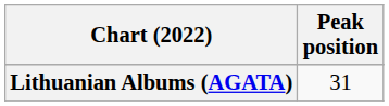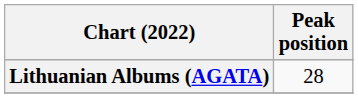 <table class="wikitable sortable plainrowheaders" style="text-align:center">
 <tr>
 <th scope="col">Chart (2022)</th>
 <th scope="col">Peak<br>position</th>
 </tr>
 <tr>
 </tr>
 <tr>
 </tr>
 <tr>
 </tr>
 <tr>
 </tr>
 <tr>
 </tr>
 <tr>
 </tr>
 <tr>
 </tr>
 <tr>
 </tr>
 <tr>
 </tr>
 <tr>
 </tr>
 <tr>
 <th scope="row">Lithuanian Albums (<a href='#'>AGATA</a>)</th>
-<td>31</td>
+<td>28</td>
 </tr>
 <tr>
 </tr>
 <tr>
 </tr>
 <tr>
 </tr>
 <tr>
 </tr>
 <tr>
 </tr>
 <tr>
 </tr>
 <tr>
 </tr>
 <tr>
 </tr>
 <tr>
 </tr>
 <tr>
 </tr>
 </table>
